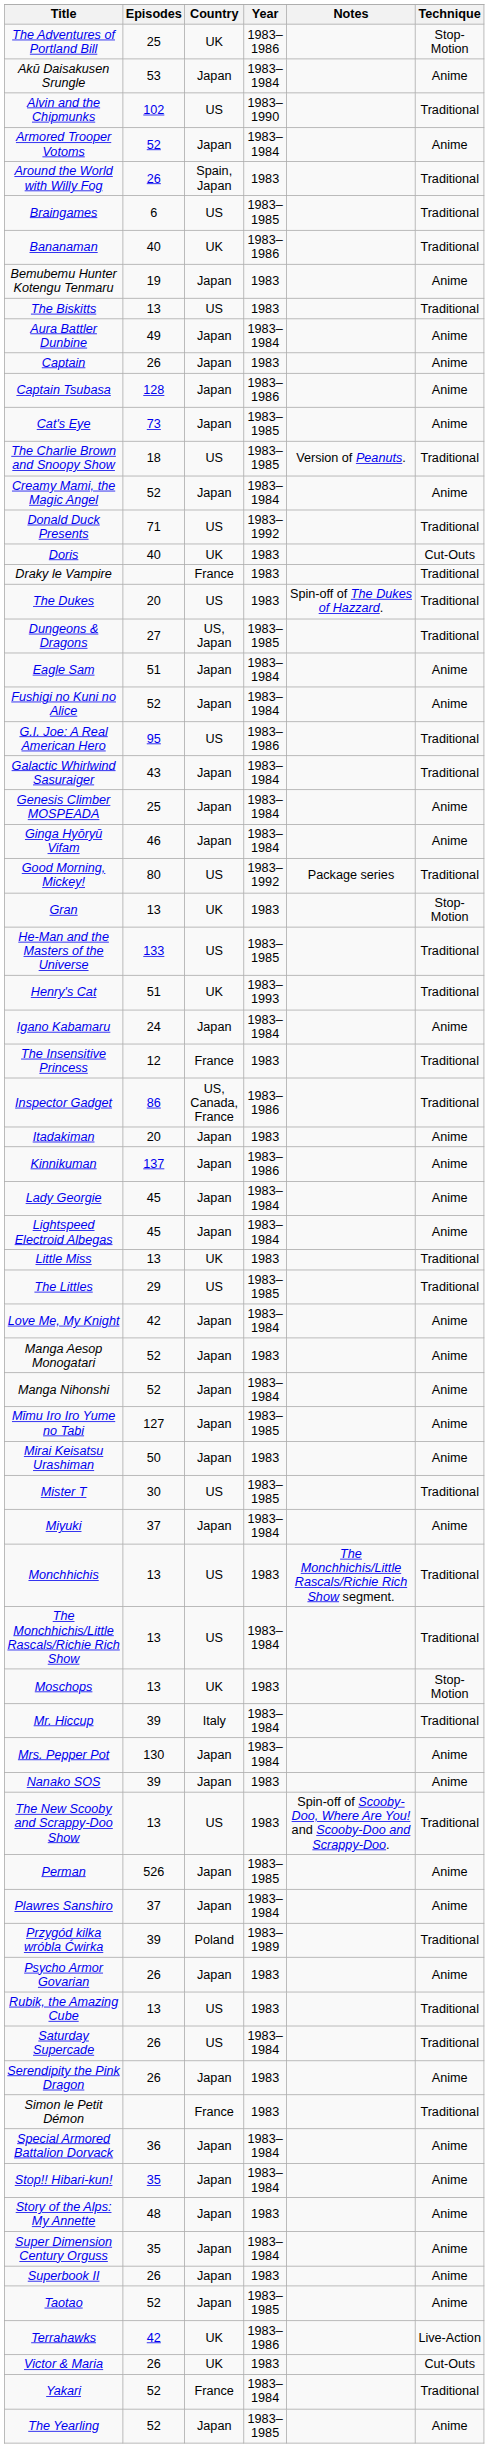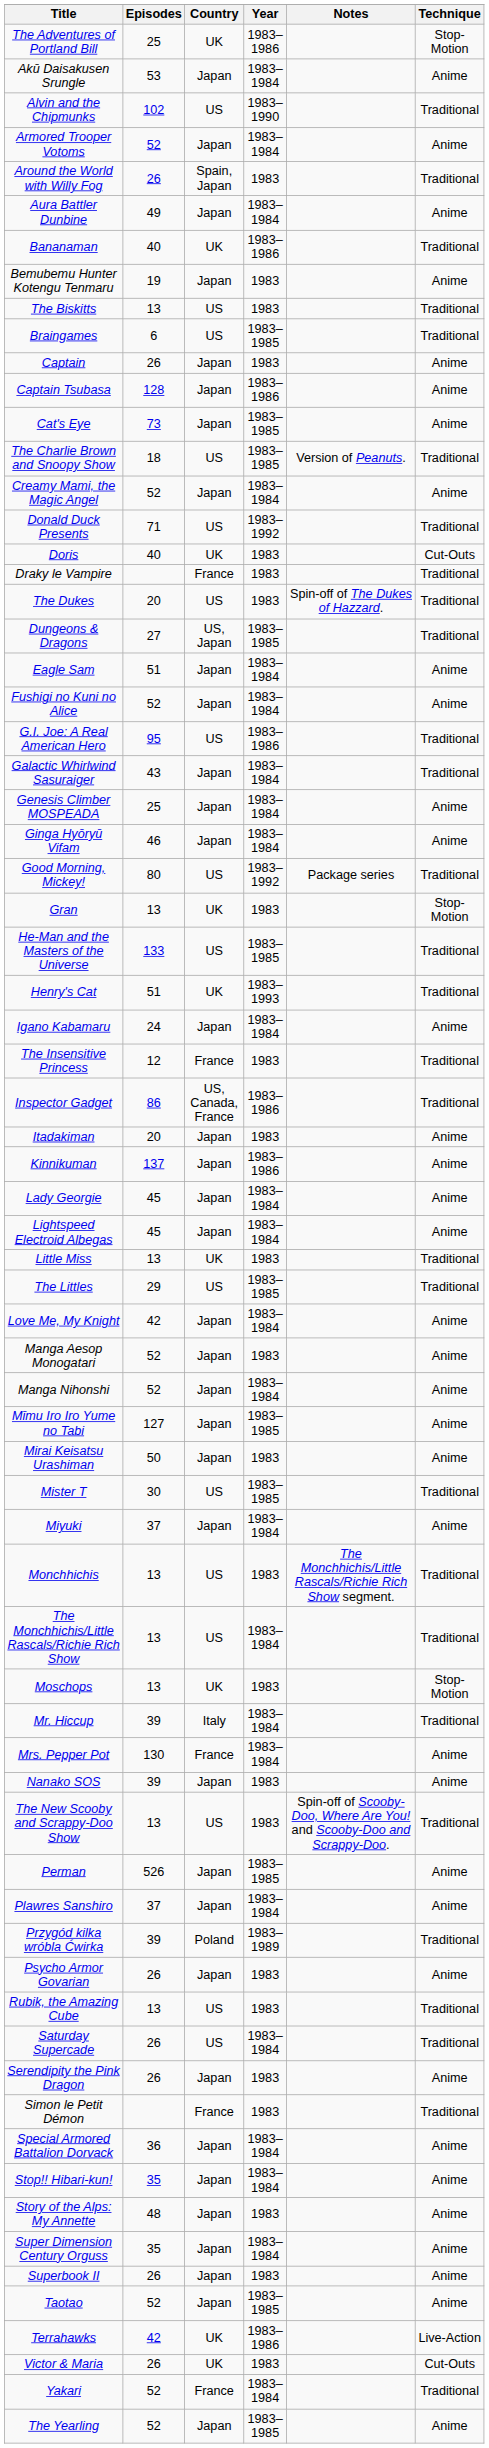 <table class="wikitable sortable" style="text-align:center;">
 <tr>
 </tr>
 <tr>
 <th scope="col">Title</th>
 <th scope="col">Episodes</th>
 <th scope="col">Country</th>
 <th scope="col">Year</th>
 <th scope="col">Notes</th>
 <th scope="col">Technique</th>
 </tr>
 <tr>
 <td data-sort-value="Adventures of Portland Bill"><em><a href='#'>The Adventures of Portland Bill</a></em></td>
 <td>25</td>
 <td>UK</td>
 <td>1983–1986</td>
 <td></td>
 <td>Stop-Motion</td>
 </tr>
 <tr>
 <td><em>Akū Daisakusen Srungle</em></td>
 <td>53</td>
 <td>Japan</td>
 <td>1983–1984</td>
 <td></td>
 <td>Anime</td>
 </tr>
 <tr>
 <td><em><a href='#'>Alvin and the Chipmunks</a></em></td>
 <td><a href='#'>102</a></td>
 <td>US</td>
 <td>1983–1990</td>
 <td></td>
 <td>Traditional</td>
 </tr>
 <tr>
 <td><em><a href='#'>Armored Trooper Votoms</a></em></td>
 <td><a href='#'>52</a></td>
 <td>Japan</td>
 <td>1983–1984</td>
 <td></td>
 <td>Anime</td>
 </tr>
 <tr>
 <td><em><a href='#'>Around the World with Willy Fog</a></em></td>
 <td><a href='#'>26</a></td>
 <td>Spain, Japan</td>
 <td>1983</td>
 <td></td>
 <td>Traditional</td>
 </tr>
 <tr>
-<td><em><a href='#'>Braingames</a></em></td>
-<td>6</td>
-<td>US</td>
-<td>1983–1985</td>
+<td><em><a href='#'>Aura Battler Dunbine</a></em></td>
+<td>49</td>
+<td>Japan</td>
+<td>1983–1984</td>
 <td></td>
-<td>Traditional</td>
+<td>Anime</td>
 </tr>
 <tr>
 <td><em><a href='#'>Bananaman</a></em></td>
 <td>40</td>
 <td>UK</td>
 <td>1983–1986</td>
 <td></td>
 <td>Traditional</td>
 </tr>
 <tr>
 <td><em>Bemubemu Hunter Kotengu Tenmaru</em></td>
 <td>19</td>
 <td>Japan</td>
 <td>1983</td>
 <td></td>
 <td>Anime</td>
 </tr>
 <tr>
 <td data-sort-value="Biskitts"><em><a href='#'>The Biskitts</a></em></td>
 <td>13</td>
 <td>US</td>
 <td>1983</td>
 <td></td>
 <td>Traditional</td>
 </tr>
 <tr>
-<td><em><a href='#'>Aura Battler Dunbine</a></em></td>
-<td>49</td>
-<td>Japan</td>
-<td>1983–1984</td>
+<td><em><a href='#'>Braingames</a></em></td>
+<td>6</td>
+<td>US</td>
+<td>1983–1985</td>
 <td></td>
-<td>Anime</td>
+<td>Traditional</td>
 </tr>
 <tr>
 <td><em><a href='#'>Captain</a></em></td>
 <td>26</td>
 <td>Japan</td>
 <td>1983</td>
 <td></td>
 <td>Anime</td>
 </tr>
 <tr>
 <td><em><a href='#'>Captain Tsubasa</a></em></td>
 <td><a href='#'>128</a></td>
 <td>Japan</td>
 <td>1983–1986</td>
 <td></td>
 <td>Anime</td>
 </tr>
 <tr>
 <td><em><a href='#'>Cat's Eye</a></em></td>
 <td><a href='#'>73</a></td>
 <td>Japan</td>
 <td>1983–1985</td>
 <td></td>
 <td>Anime</td>
 </tr>
 <tr>
 <td data-sort-value="Charlie Brown and Snoopy Show"><em><a href='#'>The Charlie Brown and Snoopy Show</a></em></td>
 <td>18</td>
 <td>US</td>
 <td>1983–1985</td>
 <td>Version of <em><a href='#'>Peanuts</a></em>.</td>
 <td>Traditional</td>
 </tr>
 <tr>
 <td><em><a href='#'>Creamy Mami, the Magic Angel</a></em></td>
 <td>52</td>
 <td>Japan</td>
 <td>1983–1984</td>
 <td></td>
 <td>Anime</td>
 </tr>
 <tr>
 <td><em><a href='#'>Donald Duck Presents</a></em></td>
 <td>71</td>
 <td>US</td>
 <td>1983–1992</td>
 <td></td>
 <td>Traditional</td>
 </tr>
 <tr>
 <td><em><a href='#'>Doris</a></em></td>
 <td>40</td>
 <td>UK</td>
 <td>1983</td>
 <td></td>
 <td>Cut-Outs</td>
 </tr>
 <tr>
 <td><em>Draky le Vampire</em></td>
 <td></td>
 <td>France</td>
 <td>1983</td>
 <td></td>
 <td>Traditional</td>
 </tr>
 <tr>
 <td data-sort-value="Dukes"><em><a href='#'>The Dukes</a></em></td>
 <td>20</td>
 <td>US</td>
 <td>1983</td>
 <td>Spin-off of <em><a href='#'>The Dukes of Hazzard</a></em>.</td>
 <td>Traditional</td>
 </tr>
 <tr>
 <td><em><a href='#'>Dungeons & Dragons</a></em></td>
 <td>27</td>
 <td>US, Japan</td>
 <td>1983–1985</td>
 <td></td>
 <td>Traditional</td>
 </tr>
 <tr>
 <td><em><a href='#'>Eagle Sam</a></em></td>
 <td>51</td>
 <td>Japan</td>
 <td>1983–1984</td>
 <td></td>
 <td>Anime</td>
 </tr>
 <tr>
 <td><em><a href='#'>Fushigi no Kuni no Alice</a></em></td>
 <td>52</td>
 <td>Japan</td>
 <td>1983–1984</td>
 <td></td>
 <td>Anime</td>
 </tr>
 <tr>
 <td><em><a href='#'>G.I. Joe: A Real American Hero</a></em></td>
 <td><a href='#'>95</a></td>
 <td>US</td>
 <td>1983–1986</td>
 <td></td>
 <td>Traditional</td>
 </tr>
 <tr>
 <td><em><a href='#'>Galactic Whirlwind Sasuraiger</a></em></td>
 <td>43</td>
 <td>Japan</td>
 <td>1983–1984</td>
 <td></td>
 <td>Traditional</td>
 </tr>
 <tr>
 <td><em><a href='#'>Genesis Climber MOSPEADA</a></em></td>
 <td>25</td>
 <td>Japan</td>
 <td>1983–1984</td>
 <td></td>
 <td>Anime</td>
 </tr>
 <tr>
 <td><em><a href='#'>Ginga Hyōryū Vifam</a></em></td>
 <td>46</td>
 <td>Japan</td>
 <td>1983–1984</td>
 <td></td>
 <td>Anime</td>
 </tr>
 <tr>
 <td><em><a href='#'>Good Morning, Mickey!</a></em></td>
 <td>80</td>
 <td>US</td>
 <td>1983–1992</td>
 <td>Package series</td>
 <td>Traditional</td>
 </tr>
 <tr>
 <td><em><a href='#'>Gran</a></em></td>
 <td>13</td>
 <td>UK</td>
 <td>1983</td>
 <td></td>
 <td>Stop-Motion</td>
 </tr>
 <tr>
 <td><em><a href='#'>He-Man and the Masters of the Universe</a></em></td>
 <td><a href='#'>133</a></td>
 <td>US</td>
 <td>1983–1985</td>
 <td></td>
 <td>Traditional</td>
 </tr>
 <tr>
 <td><em><a href='#'>Henry's Cat</a></em></td>
 <td>51</td>
 <td>UK</td>
 <td>1983–1993</td>
 <td></td>
 <td>Traditional</td>
 </tr>
 <tr>
 <td><em><a href='#'>Igano Kabamaru</a></em></td>
 <td>24</td>
 <td>Japan</td>
 <td>1983–1984</td>
 <td></td>
 <td>Anime</td>
 </tr>
 <tr>
 <td data-sort-value="Insensitive Princess"><em><a href='#'>The Insensitive Princess</a></em></td>
 <td>12</td>
 <td>France</td>
 <td>1983</td>
 <td></td>
 <td>Traditional</td>
 </tr>
 <tr>
 <td><em><a href='#'>Inspector Gadget</a></em></td>
 <td><a href='#'>86</a></td>
 <td>US, Canada, France</td>
 <td>1983–1986</td>
 <td></td>
 <td>Traditional</td>
 </tr>
 <tr>
 <td><em><a href='#'>Itadakiman</a></em></td>
 <td>20</td>
 <td>Japan</td>
 <td>1983</td>
 <td></td>
 <td>Anime</td>
 </tr>
 <tr>
 <td><em><a href='#'>Kinnikuman</a></em></td>
 <td><a href='#'>137</a></td>
 <td>Japan</td>
 <td>1983–1986</td>
 <td></td>
 <td>Anime</td>
 </tr>
 <tr>
 <td><em><a href='#'>Lady Georgie</a></em></td>
 <td>45</td>
 <td>Japan</td>
 <td>1983–1984</td>
 <td></td>
 <td>Anime</td>
 </tr>
 <tr>
 <td><em><a href='#'>Lightspeed Electroid Albegas</a></em></td>
 <td>45</td>
 <td>Japan</td>
 <td>1983–1984</td>
 <td></td>
 <td>Anime</td>
 </tr>
 <tr>
 <td><em><a href='#'>Little Miss</a></em></td>
 <td>13</td>
 <td>UK</td>
 <td>1983</td>
 <td></td>
 <td>Traditional</td>
 </tr>
 <tr>
 <td data-sort-value="Littles"><em><a href='#'>The Littles</a></em></td>
 <td>29</td>
 <td>US</td>
 <td>1983–1985</td>
 <td></td>
 <td>Traditional</td>
 </tr>
 <tr>
 <td><em><a href='#'>Love Me, My Knight</a></em></td>
 <td>42</td>
 <td>Japan</td>
 <td>1983–1984</td>
 <td></td>
 <td>Anime</td>
 </tr>
 <tr>
 <td><em>Manga Aesop Monogatari</em></td>
 <td>52</td>
 <td>Japan</td>
 <td>1983</td>
 <td></td>
 <td>Anime</td>
 </tr>
 <tr>
 <td><em>Manga Nihonshi</em></td>
 <td>52</td>
 <td>Japan</td>
 <td>1983–1984</td>
 <td></td>
 <td>Anime</td>
 </tr>
 <tr>
 <td><em><a href='#'>Mīmu Iro Iro Yume no Tabi</a></em></td>
 <td>127</td>
 <td>Japan</td>
 <td>1983–1985</td>
 <td></td>
 <td>Anime</td>
 </tr>
 <tr>
 <td><em><a href='#'>Mirai Keisatsu Urashiman</a></em></td>
 <td>50</td>
 <td>Japan</td>
 <td>1983</td>
 <td></td>
 <td>Anime</td>
 </tr>
 <tr>
 <td><em><a href='#'>Mister T</a></em></td>
 <td>30</td>
 <td>US</td>
 <td>1983–1985</td>
 <td></td>
 <td>Traditional</td>
 </tr>
 <tr>
 <td><em><a href='#'>Miyuki</a></em></td>
 <td>37</td>
 <td>Japan</td>
 <td>1983–1984</td>
 <td></td>
 <td>Anime</td>
 </tr>
 <tr>
 <td><em><a href='#'>Monchhichis</a></em></td>
 <td>13</td>
 <td>US</td>
 <td>1983</td>
 <td><em><a href='#'>The Monchhichis/Little Rascals/Richie Rich Show</a></em> segment.</td>
 <td>Traditional</td>
 </tr>
 <tr>
 <td data-sort-value="Monchhichis/Little Rascals/Richie Rich Show"><em><a href='#'>The Monchhichis/Little Rascals/Richie Rich Show</a></em></td>
 <td>13</td>
 <td>US</td>
 <td>1983–1984</td>
 <td></td>
 <td>Traditional</td>
 </tr>
 <tr>
 <td><em><a href='#'>Moschops</a></em></td>
 <td>13</td>
 <td>UK</td>
 <td>1983</td>
 <td></td>
 <td>Stop-Motion</td>
 </tr>
 <tr>
 <td><em><a href='#'>Mr. Hiccup</a></em></td>
 <td>39</td>
 <td>Italy</td>
 <td>1983–1984</td>
 <td></td>
 <td>Traditional</td>
 </tr>
 <tr>
 <td><em><a href='#'>Mrs. Pepper Pot</a></em></td>
 <td>130</td>
-<td>Japan</td>
+<td>France</td>
 <td>1983–1984</td>
 <td></td>
 <td>Anime</td>
 </tr>
 <tr>
 <td><em><a href='#'>Nanako SOS</a></em></td>
 <td>39</td>
 <td>Japan</td>
 <td>1983</td>
 <td></td>
 <td>Anime</td>
 </tr>
 <tr>
 <td data-sort-value="New Scooby and Scrappy-Doo Show"><em><a href='#'>The New Scooby and Scrappy-Doo Show</a></em></td>
 <td>13</td>
 <td>US</td>
 <td>1983</td>
 <td>Spin-off of <em><a href='#'>Scooby-Doo, Where Are You!</a></em> and <em><a href='#'>Scooby-Doo and Scrappy-Doo</a></em>.</td>
 <td>Traditional</td>
 </tr>
 <tr>
 <td><em><a href='#'>Perman</a></em></td>
 <td>526</td>
 <td>Japan</td>
 <td>1983–1985</td>
 <td></td>
 <td>Anime</td>
 </tr>
 <tr>
 <td><em><a href='#'>Plawres Sanshiro</a></em></td>
 <td>37</td>
 <td>Japan</td>
 <td>1983–1984</td>
 <td></td>
 <td>Anime</td>
 </tr>
 <tr>
 <td><em><a href='#'>Przygód kilka wróbla Ćwirka</a></em></td>
 <td>39</td>
 <td>Poland</td>
 <td>1983–1989</td>
 <td></td>
 <td>Traditional</td>
 </tr>
 <tr>
 <td><em><a href='#'>Psycho Armor Govarian</a></em></td>
 <td>26</td>
 <td>Japan</td>
 <td>1983</td>
 <td></td>
 <td>Anime</td>
 </tr>
 <tr>
 <td><em><a href='#'>Rubik, the Amazing Cube</a></em></td>
 <td>13</td>
 <td>US</td>
 <td>1983</td>
 <td></td>
 <td>Traditional</td>
 </tr>
 <tr>
 <td><em><a href='#'>Saturday Supercade</a></em></td>
 <td>26</td>
 <td>US</td>
 <td>1983–1984</td>
 <td></td>
 <td>Traditional</td>
 </tr>
 <tr>
 <td><em><a href='#'>Serendipity the Pink Dragon</a></em></td>
 <td>26</td>
 <td>Japan</td>
 <td>1983</td>
 <td></td>
 <td>Anime</td>
 </tr>
 <tr>
 <td><em>Simon le Petit Démon</em></td>
 <td></td>
 <td>France</td>
 <td>1983</td>
 <td></td>
 <td>Traditional</td>
 </tr>
 <tr>
 <td><em><a href='#'>Special Armored Battalion Dorvack</a></em></td>
 <td>36</td>
 <td>Japan</td>
 <td>1983–1984</td>
 <td></td>
 <td>Anime</td>
 </tr>
 <tr>
 <td><em><a href='#'>Stop!! Hibari-kun!</a></em></td>
 <td><a href='#'>35</a></td>
 <td>Japan</td>
 <td>1983–1984</td>
 <td></td>
 <td>Anime</td>
 </tr>
 <tr>
 <td><em><a href='#'>Story of the Alps: My Annette</a></em></td>
 <td>48</td>
 <td>Japan</td>
 <td>1983</td>
 <td></td>
 <td>Anime</td>
 </tr>
 <tr>
 <td><em><a href='#'>Super Dimension Century Orguss</a></em></td>
 <td>35</td>
 <td>Japan</td>
 <td>1983–1984</td>
 <td></td>
 <td>Anime</td>
 </tr>
 <tr>
 <td><em><a href='#'>Superbook II</a></em></td>
 <td>26</td>
 <td>Japan</td>
 <td>1983</td>
 <td></td>
 <td>Anime</td>
 </tr>
 <tr>
 <td><em><a href='#'>Taotao</a></em></td>
 <td>52</td>
 <td>Japan</td>
 <td>1983–1985</td>
 <td></td>
 <td>Anime</td>
 </tr>
 <tr>
 <td><em><a href='#'>Terrahawks</a></em></td>
 <td><a href='#'>42</a></td>
 <td>UK</td>
 <td>1983–1986</td>
 <td></td>
 <td>Live-Action</td>
 </tr>
 <tr>
 <td><em><a href='#'>Victor & Maria</a></em></td>
 <td>26</td>
 <td>UK</td>
 <td>1983</td>
 <td></td>
 <td>Cut-Outs</td>
 </tr>
 <tr>
 <td><em><a href='#'>Yakari</a></em></td>
 <td>52</td>
 <td>France</td>
 <td>1983–1984</td>
 <td></td>
 <td>Traditional</td>
 </tr>
 <tr>
 <td data-sort-value="Yearling"><em><a href='#'>The Yearling</a></em></td>
 <td>52</td>
 <td>Japan</td>
 <td>1983–1985</td>
 <td></td>
 <td>Anime</td>
 </tr>
 </table>
